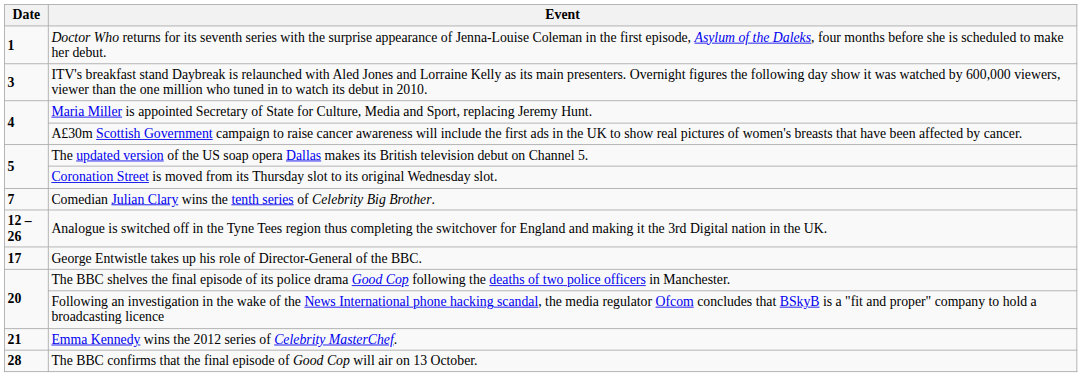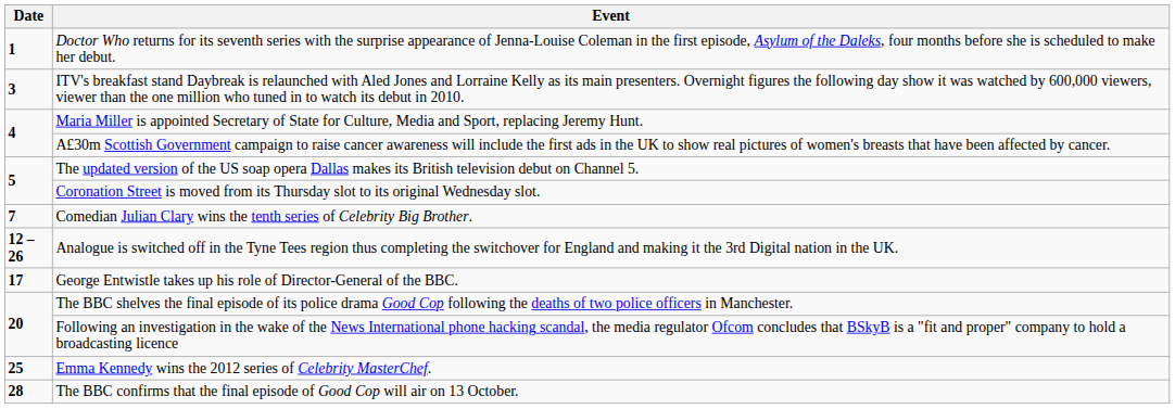 <table class="wikitable">
 <tr>
 <th>Date</th>
 <th>Event</th>
 </tr>
 <tr>
 <td><strong>1</strong></td>
 <td><em>Doctor Who</em> returns for its seventh series with the surprise appearance of Jenna-Louise Coleman in the first episode, <em><a href='#'>Asylum of the Daleks</a></em>, four months before she is scheduled to make her debut.</td>
 </tr>
 <tr>
 <td><strong>3</strong></td>
 <td>ITV's breakfast stand Daybreak is relaunched with Aled Jones and Lorraine Kelly as its main presenters. Overnight figures the following day show it was watched by 600,000 viewers, viewer than the one million who tuned in to watch its debut in 2010.</td>
 </tr>
 <tr>
 <td rowspan=2><strong>4</strong></td>
 <td><a href='#'>Maria Miller</a> is appointed Secretary of State for Culture, Media and Sport, replacing Jeremy Hunt.</td>
 </tr>
 <tr>
 <td>A£30m <a href='#'>Scottish Government</a> campaign to raise cancer awareness will include the first ads in the UK to show real pictures of women's breasts that have been affected by cancer.</td>
 </tr>
 <tr>
 <td rowspan="2"><strong>5</strong></td>
 <td>The <a href='#'>updated version</a> of the US soap opera <a href='#'>Dallas</a> makes its British television debut on Channel 5.</td>
 </tr>
 <tr>
 <td><a href='#'>Coronation Street</a> is moved from its Thursday slot to its original Wednesday slot.</td>
 </tr>
 <tr>
 <td><strong>7</strong></td>
 <td>Comedian <a href='#'>Julian Clary</a> wins the <a href='#'>tenth series</a> of <em>Celebrity Big Brother</em>.</td>
 </tr>
 <tr>
 <td><strong>12 – 26</strong></td>
 <td>Analogue is switched off in the Tyne Tees region thus completing the switchover for England and making it the 3rd Digital nation in the UK.</td>
 </tr>
 <tr>
 <td><strong>17</strong></td>
 <td>George Entwistle takes up his role of Director-General of the BBC.</td>
 </tr>
 <tr>
 <td rowspan=2><strong>20</strong></td>
 <td>The BBC shelves the final episode of its police drama <em><a href='#'>Good Cop</a></em> following the <a href='#'>deaths of two police officers</a> in Manchester.</td>
 </tr>
 <tr>
 <td>Following an investigation in the wake of the <a href='#'>News International phone hacking scandal</a>, the media regulator <a href='#'>Ofcom</a> concludes that <a href='#'>BSkyB</a> is a "fit and proper" company to hold a broadcasting licence</td>
 </tr>
 <tr>
-<td><strong>21</strong></td>
+<td><strong>25</strong></td>
 <td><a href='#'>Emma Kennedy</a> wins the 2012 series of <em><a href='#'>Celebrity MasterChef</a></em>.</td>
 </tr>
 <tr>
 <td><strong>28</strong></td>
 <td>The BBC confirms that the final episode of <em>Good Cop</em> will air on 13 October.</td>
 </tr>
 </table>
